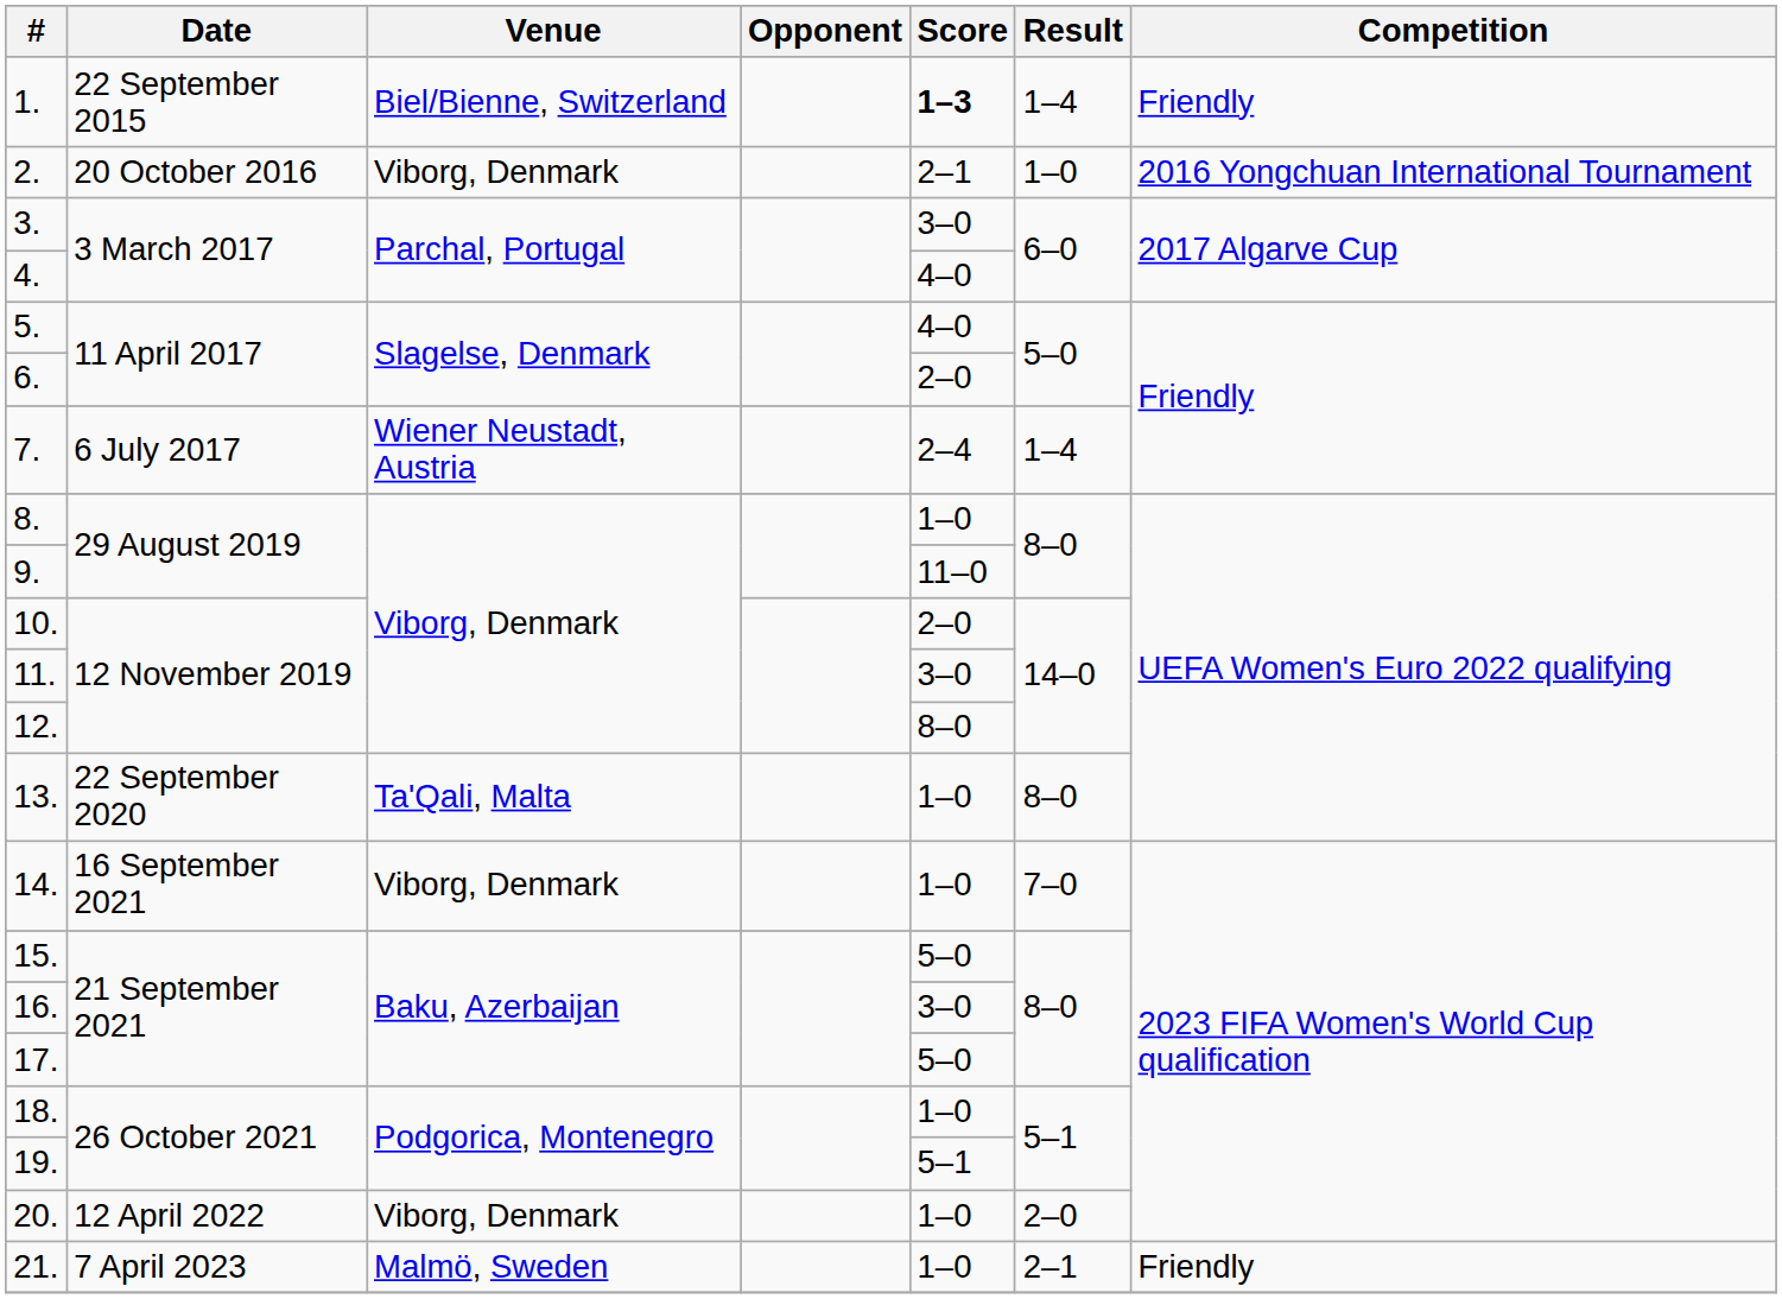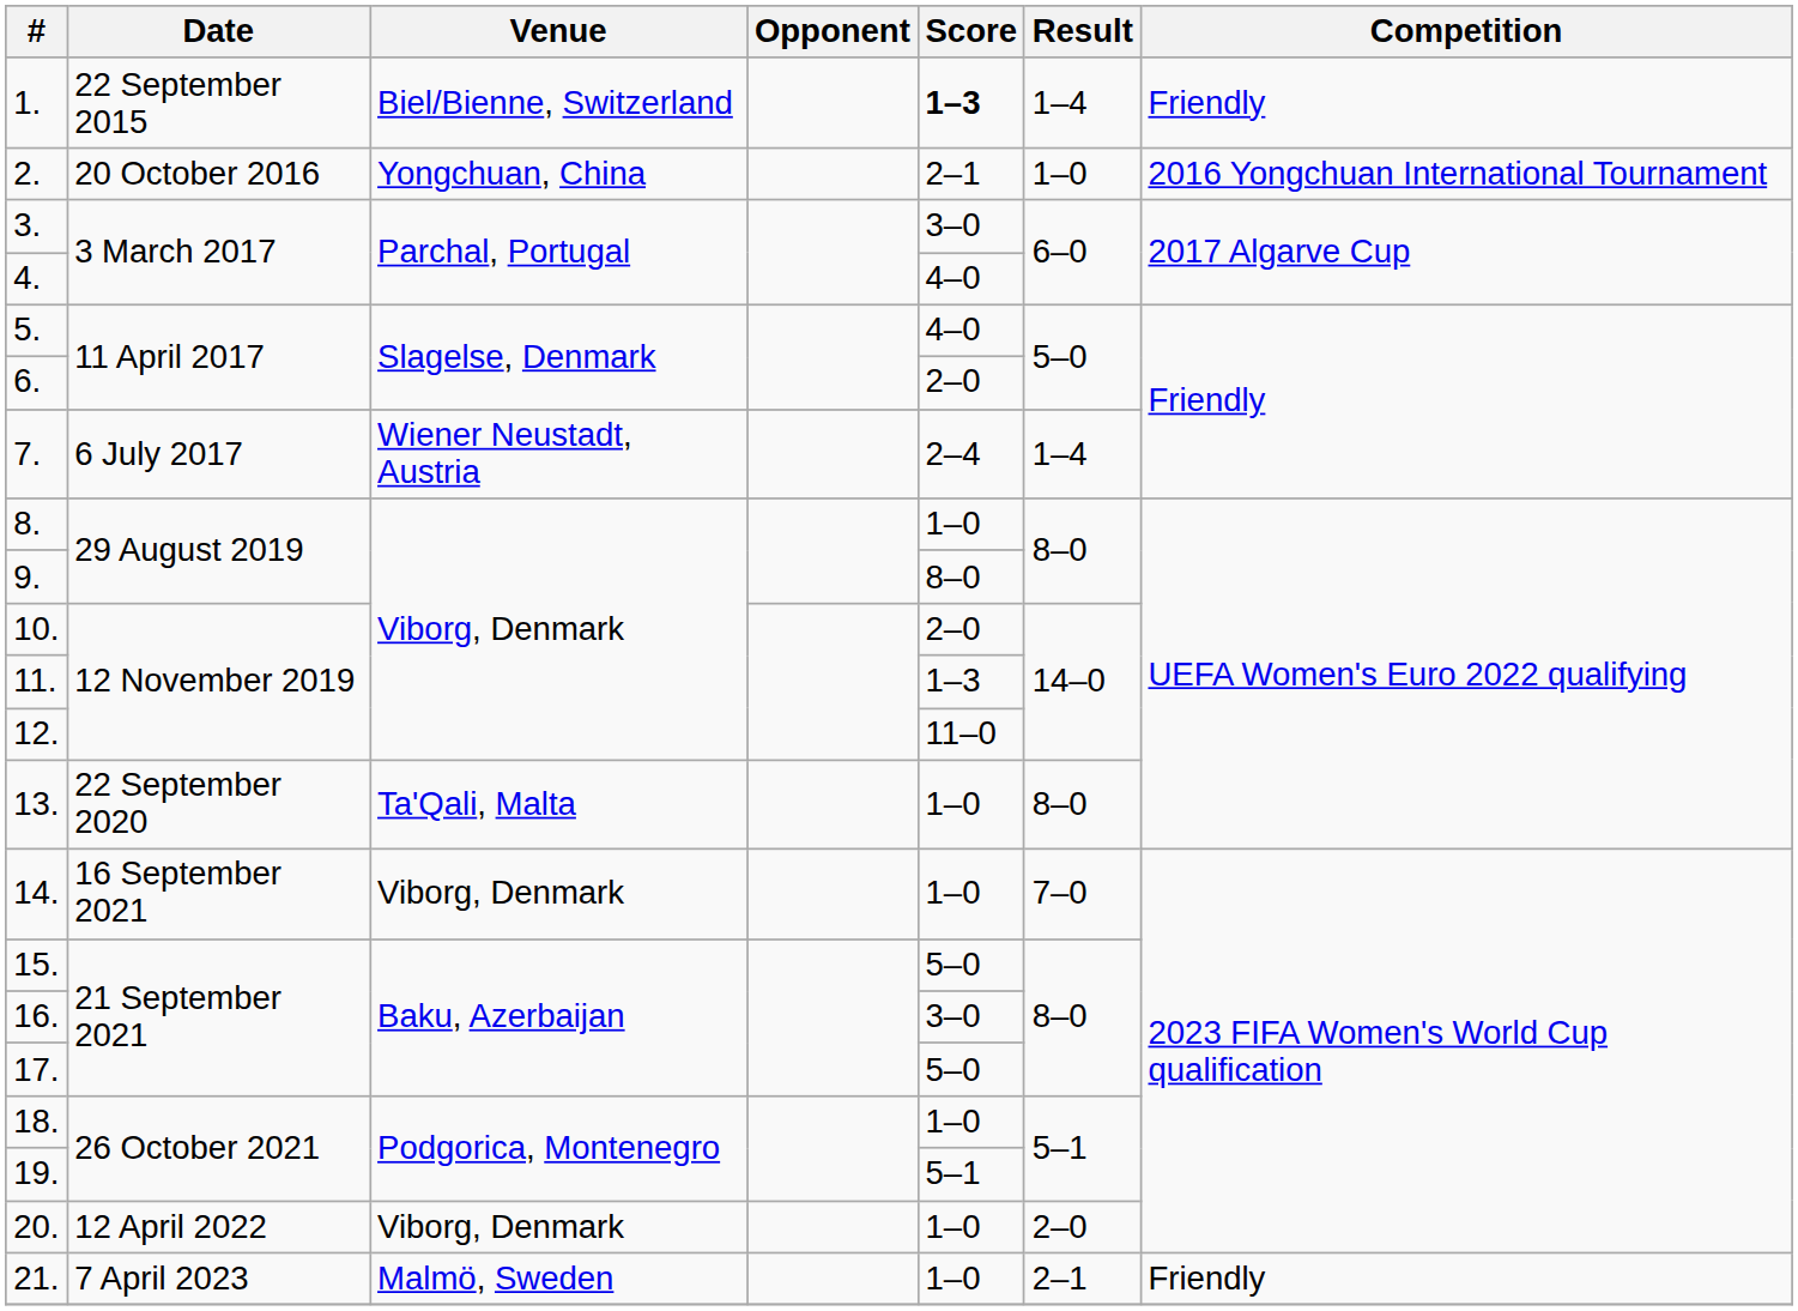 <table class="wikitable">
 <tr>
 <th>#</th>
 <th>Date</th>
 <th>Venue</th>
 <th>Opponent</th>
 <th>Score</th>
 <th>Result</th>
 <th>Competition</th>
 </tr>
 <tr>
 <td>1.</td>
 <td>22 September 2015</td>
 <td><a href='#'>Biel/Bienne</a>, <a href='#'>Switzerland</a></td>
 <td></td>
 <td><strong>1–3</strong></td>
 <td>1–4</td>
 <td><a href='#'>Friendly</a></td>
 </tr>
 <tr>
 <td>2.</td>
 <td>20 October 2016</td>
-<td>Viborg, Denmark</td>
+<td><a href='#'>Yongchuan</a>, <a href='#'>China</a></td>
 <td></td>
 <td>2–1</td>
 <td>1–0</td>
 <td><a href='#'>2016 Yongchuan International Tournament</a></td>
 </tr>
 <tr>
 <td>3.</td>
 <td rowspan="2">3 March 2017</td>
 <td rowspan="2"><a href='#'>Parchal</a>, <a href='#'>Portugal</a></td>
 <td rowspan="2"></td>
 <td>3–0</td>
 <td rowspan="2">6–0</td>
 <td rowspan="2"><a href='#'>2017 Algarve Cup</a></td>
 </tr>
 <tr>
 <td>4.</td>
 <td>4–0</td>
 </tr>
 <tr>
 <td>5.</td>
 <td rowspan="2">11 April 2017</td>
 <td rowspan="2"><a href='#'>Slagelse</a>, <a href='#'>Denmark</a></td>
 <td rowspan="2"></td>
 <td>4–0</td>
 <td rowspan="2">5–0</td>
 <td rowspan="3"><a href='#'>Friendly</a></td>
 </tr>
 <tr>
 <td>6.</td>
 <td>2–0</td>
 </tr>
 <tr>
 <td>7.</td>
 <td>6 July 2017</td>
 <td><a href='#'>Wiener Neustadt</a>, <a href='#'>Austria</a></td>
 <td></td>
 <td>2–4</td>
 <td>1–4</td>
 </tr>
 <tr>
 <td>8.</td>
 <td rowspan=2>29 August 2019</td>
 <td rowspan=5><a href='#'>Viborg</a>, Denmark</td>
 <td rowspan=2></td>
 <td>1–0</td>
 <td rowspan=2>8–0</td>
 <td rowspan=6><a href='#'>UEFA Women's Euro 2022 qualifying</a></td>
 </tr>
 <tr>
 <td>9.</td>
-<td>11–0</td>
+<td>8–0</td>
 </tr>
 <tr>
 <td>10.</td>
 <td rowspan=3>12 November 2019</td>
 <td rowspan=3></td>
 <td>2–0</td>
 <td rowspan=3>14–0</td>
 </tr>
 <tr>
 <td>11.</td>
-<td>3–0</td>
+<td>1–3</td>
 </tr>
 <tr>
 <td>12.</td>
-<td>8–0</td>
+<td>11–0</td>
 </tr>
 <tr>
 <td>13.</td>
 <td>22 September 2020</td>
 <td><a href='#'>Ta'Qali</a>, <a href='#'>Malta</a></td>
 <td></td>
 <td>1–0</td>
 <td>8–0</td>
 </tr>
 <tr>
 <td>14.</td>
 <td>16 September 2021</td>
 <td>Viborg, Denmark</td>
 <td></td>
 <td>1–0</td>
 <td>7–0</td>
 <td rowspan=7><a href='#'>2023 FIFA Women's World Cup qualification</a></td>
 </tr>
 <tr>
 <td>15.</td>
 <td rowspan=3>21 September 2021</td>
 <td rowspan=3><a href='#'>Baku</a>, <a href='#'>Azerbaijan</a></td>
 <td rowspan=3></td>
 <td>5–0</td>
 <td rowspan=3>8–0</td>
 </tr>
 <tr>
 <td>16.</td>
 <td>3–0</td>
 </tr>
 <tr>
 <td>17.</td>
 <td>5–0</td>
 </tr>
 <tr>
 <td>18.</td>
 <td rowspan=2>26 October 2021</td>
 <td rowspan=2><a href='#'>Podgorica</a>, <a href='#'>Montenegro</a></td>
 <td rowspan=2></td>
 <td>1–0</td>
 <td rowspan=2>5–1</td>
 </tr>
 <tr>
 <td>19.</td>
 <td>5–1</td>
 </tr>
 <tr>
 <td>20.</td>
 <td>12 April 2022</td>
 <td>Viborg, Denmark</td>
 <td></td>
 <td>1–0</td>
 <td>2–0</td>
 </tr>
 <tr>
 <td>21.</td>
 <td>7 April 2023</td>
 <td><a href='#'>Malmö</a>, <a href='#'>Sweden</a></td>
 <td></td>
 <td>1–0</td>
 <td>2–1</td>
 <td>Friendly</td>
 </tr>
 <tr>
 </tr>
 </table>
